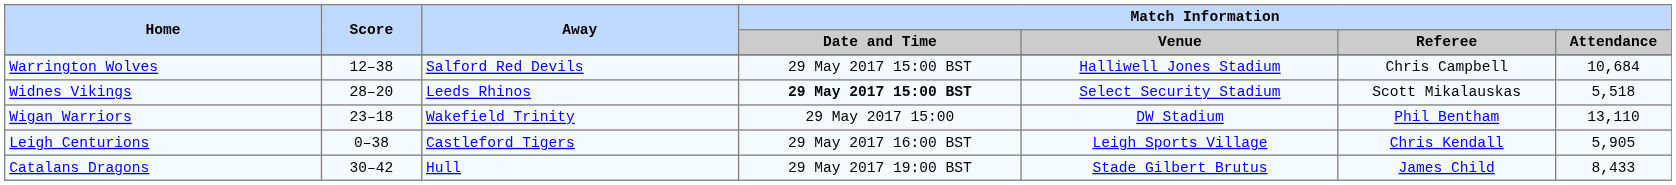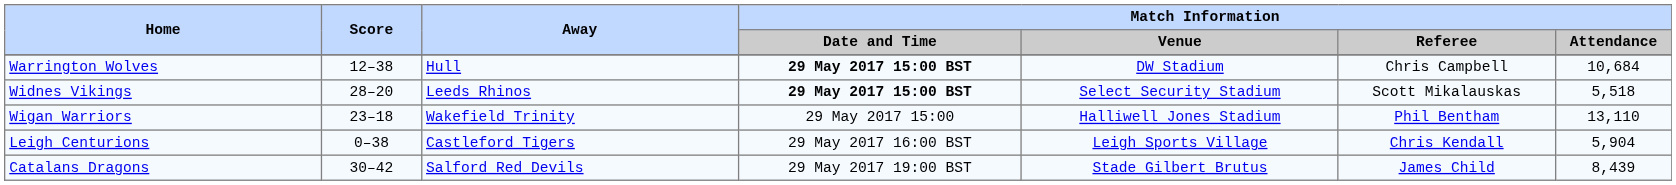 <table border=1 style="border-collapse:collapse; font-size:85%; text-align:center;" cellpadding=3 cellspacing=0 width=100%>
 <tr bgcolor=#C1D8FF>
 <th rowspan=2 width=19%>Home</th>
 <th rowspan=2 width=6%>Score</th>
 <th rowspan=2 width=19%>Away</th>
 <th colspan=6>Match Information</th>
 </tr>
 <tr bgcolor=#CCCCCC>
 <th width=17%>Date and Time</th>
 <th width=19%>Venue</th>
 <th width=13%>Referee</th>
 <th width=7%>Attendance</th>
 </tr>
 <tr bgcolor=#F5FAFF>
 </tr>
 <tr bgcolor=#F5FAFF>
 <td align=left> <a href='#'>Warrington Wolves</a></td>
 <td>12–38</td>
-<td align=left> <a href='#'>Salford Red Devils</a></td>
-<td>29 May 2017 15:00 BST</td>
-<td><a href='#'>Halliwell Jones Stadium</a></td>
+<td align=left> <a href='#'>Hull</a></td>
+<td><strong>29 May 2017 15:00 BST</strong></td>
+<td><a href='#'>DW Stadium</a></td>
 <td>Chris Campbell</td>
 <td>10,684</td>
 </tr>
 <tr bgcolor=#F5FAFF>
 <td align=left> <a href='#'>Widnes Vikings</a></td>
 <td>28–20</td>
 <td align=left> <a href='#'>Leeds Rhinos</a></td>
 <td><strong>29 May 2017 15:00 BST</strong></td>
 <td><a href='#'>Select Security Stadium</a></td>
 <td>Scott Mikalauskas</td>
 <td>5,518</td>
 </tr>
 <tr bgcolor=#F5FAFF>
 <td align=left> <a href='#'>Wigan Warriors</a></td>
 <td>23–18</td>
 <td align=left> <a href='#'>Wakefield Trinity</a></td>
 <td>29 May 2017 15:00</td>
-<td><a href='#'>DW Stadium</a></td>
+<td><a href='#'>Halliwell Jones Stadium</a></td>
 <td><a href='#'>Phil Bentham</a></td>
 <td>13,110</td>
 </tr>
 <tr bgcolor=#F5FAFF>
 <td align=left> <a href='#'>Leigh Centurions</a></td>
 <td>0–38</td>
 <td align=left> <a href='#'>Castleford Tigers</a></td>
 <td>29 May 2017 16:00 BST</td>
 <td><a href='#'>Leigh Sports Village</a></td>
 <td><a href='#'>Chris Kendall</a></td>
-<td>5,905</td>
+<td>5,904</td>
 </tr>
 <tr bgcolor=#F5FAFF>
 <td align=left> <a href='#'>Catalans Dragons</a></td>
 <td>30–42</td>
-<td align=left> <a href='#'>Hull</a></td>
+<td align=left> <a href='#'>Salford Red Devils</a></td>
 <td>29 May 2017 19:00 BST</td>
 <td><a href='#'>Stade Gilbert Brutus</a></td>
 <td><a href='#'>James Child</a></td>
-<td>8,433</td>
+<td>8,439</td>
 </tr>
 </table>
